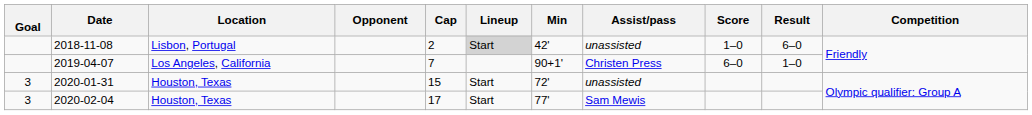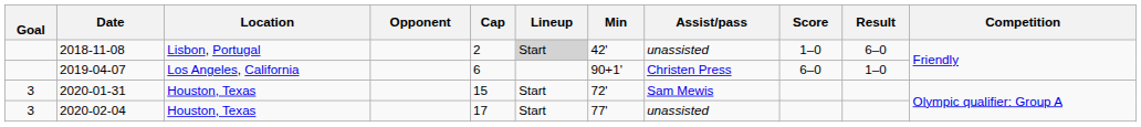 <table class="wikitable collapsible sortable" style="width:100%; font-size:90%">
 <tr>
 <th data-sort-type="number"><br>Goal</th>
 <th>Date</th>
 <th>Location</th>
 <th>Opponent</th>
 <th>Cap</th>
 <th data-sort-type="number">Lineup</th>
 <th data-sort-type="number">Min</th>
 <th>Assist/pass</th>
 <th data-sort-type="number">Score</th>
 <th data-sort-type="number">Result</th>
 <th width="20%">Competition</th>
 </tr>
 <tr>
 <td></td>
 <td>2018-11-08</td>
 <td><a href='#'>Lisbon</a>, <a href='#'>Portugal</a></td>
 <td></td>
 <td>2</td>
 <td style="background: lightgrey;">Start</td>
 <td>42'</td>
 <td><em>unassisted</em></td>
 <td style="text-align: center;">1–0</td>
 <td style="text-align: center;">6–0</td>
 <td rowspan=2 ><a href='#'>Friendly</a></td>
 </tr>
 <tr>
 <td></td>
 <td>2019-04-07</td>
 <td><a href='#'>Los Angeles</a>, <a href='#'>California</a></td>
 <td></td>
-<td>7</td>
+<td>6</td>
 <td></td>
 <td>90+1'</td>
 <td><a href='#'>Christen Press</a></td>
 <td style="text-align: center;">6–0</td>
 <td style="text-align: center;">1–0</td>
 </tr>
 <tr>
 <td align=center>3</td>
 <td>2020-01-31</td>
 <td><a href='#'>Houston, Texas</a></td>
 <td></td>
 <td>15</td>
 <td>Start</td>
 <td>72'</td>
-<td><em>unassisted</em></td>
+<td><a href='#'>Sam Mewis</a></td>
 <td></td>
 <td></td>
 <td rowspan=2 ><a href='#'>Olympic qualifier: Group A</a></td>
 </tr>
 <tr>
 <td align=center>3</td>
 <td>2020-02-04</td>
 <td><a href='#'>Houston, Texas</a></td>
 <td></td>
 <td>17</td>
 <td>Start</td>
 <td>77'</td>
-<td><a href='#'>Sam Mewis</a></td>
+<td><em>unassisted</em></td>
 <td></td>
 <td></td>
 </tr>
 </table>
